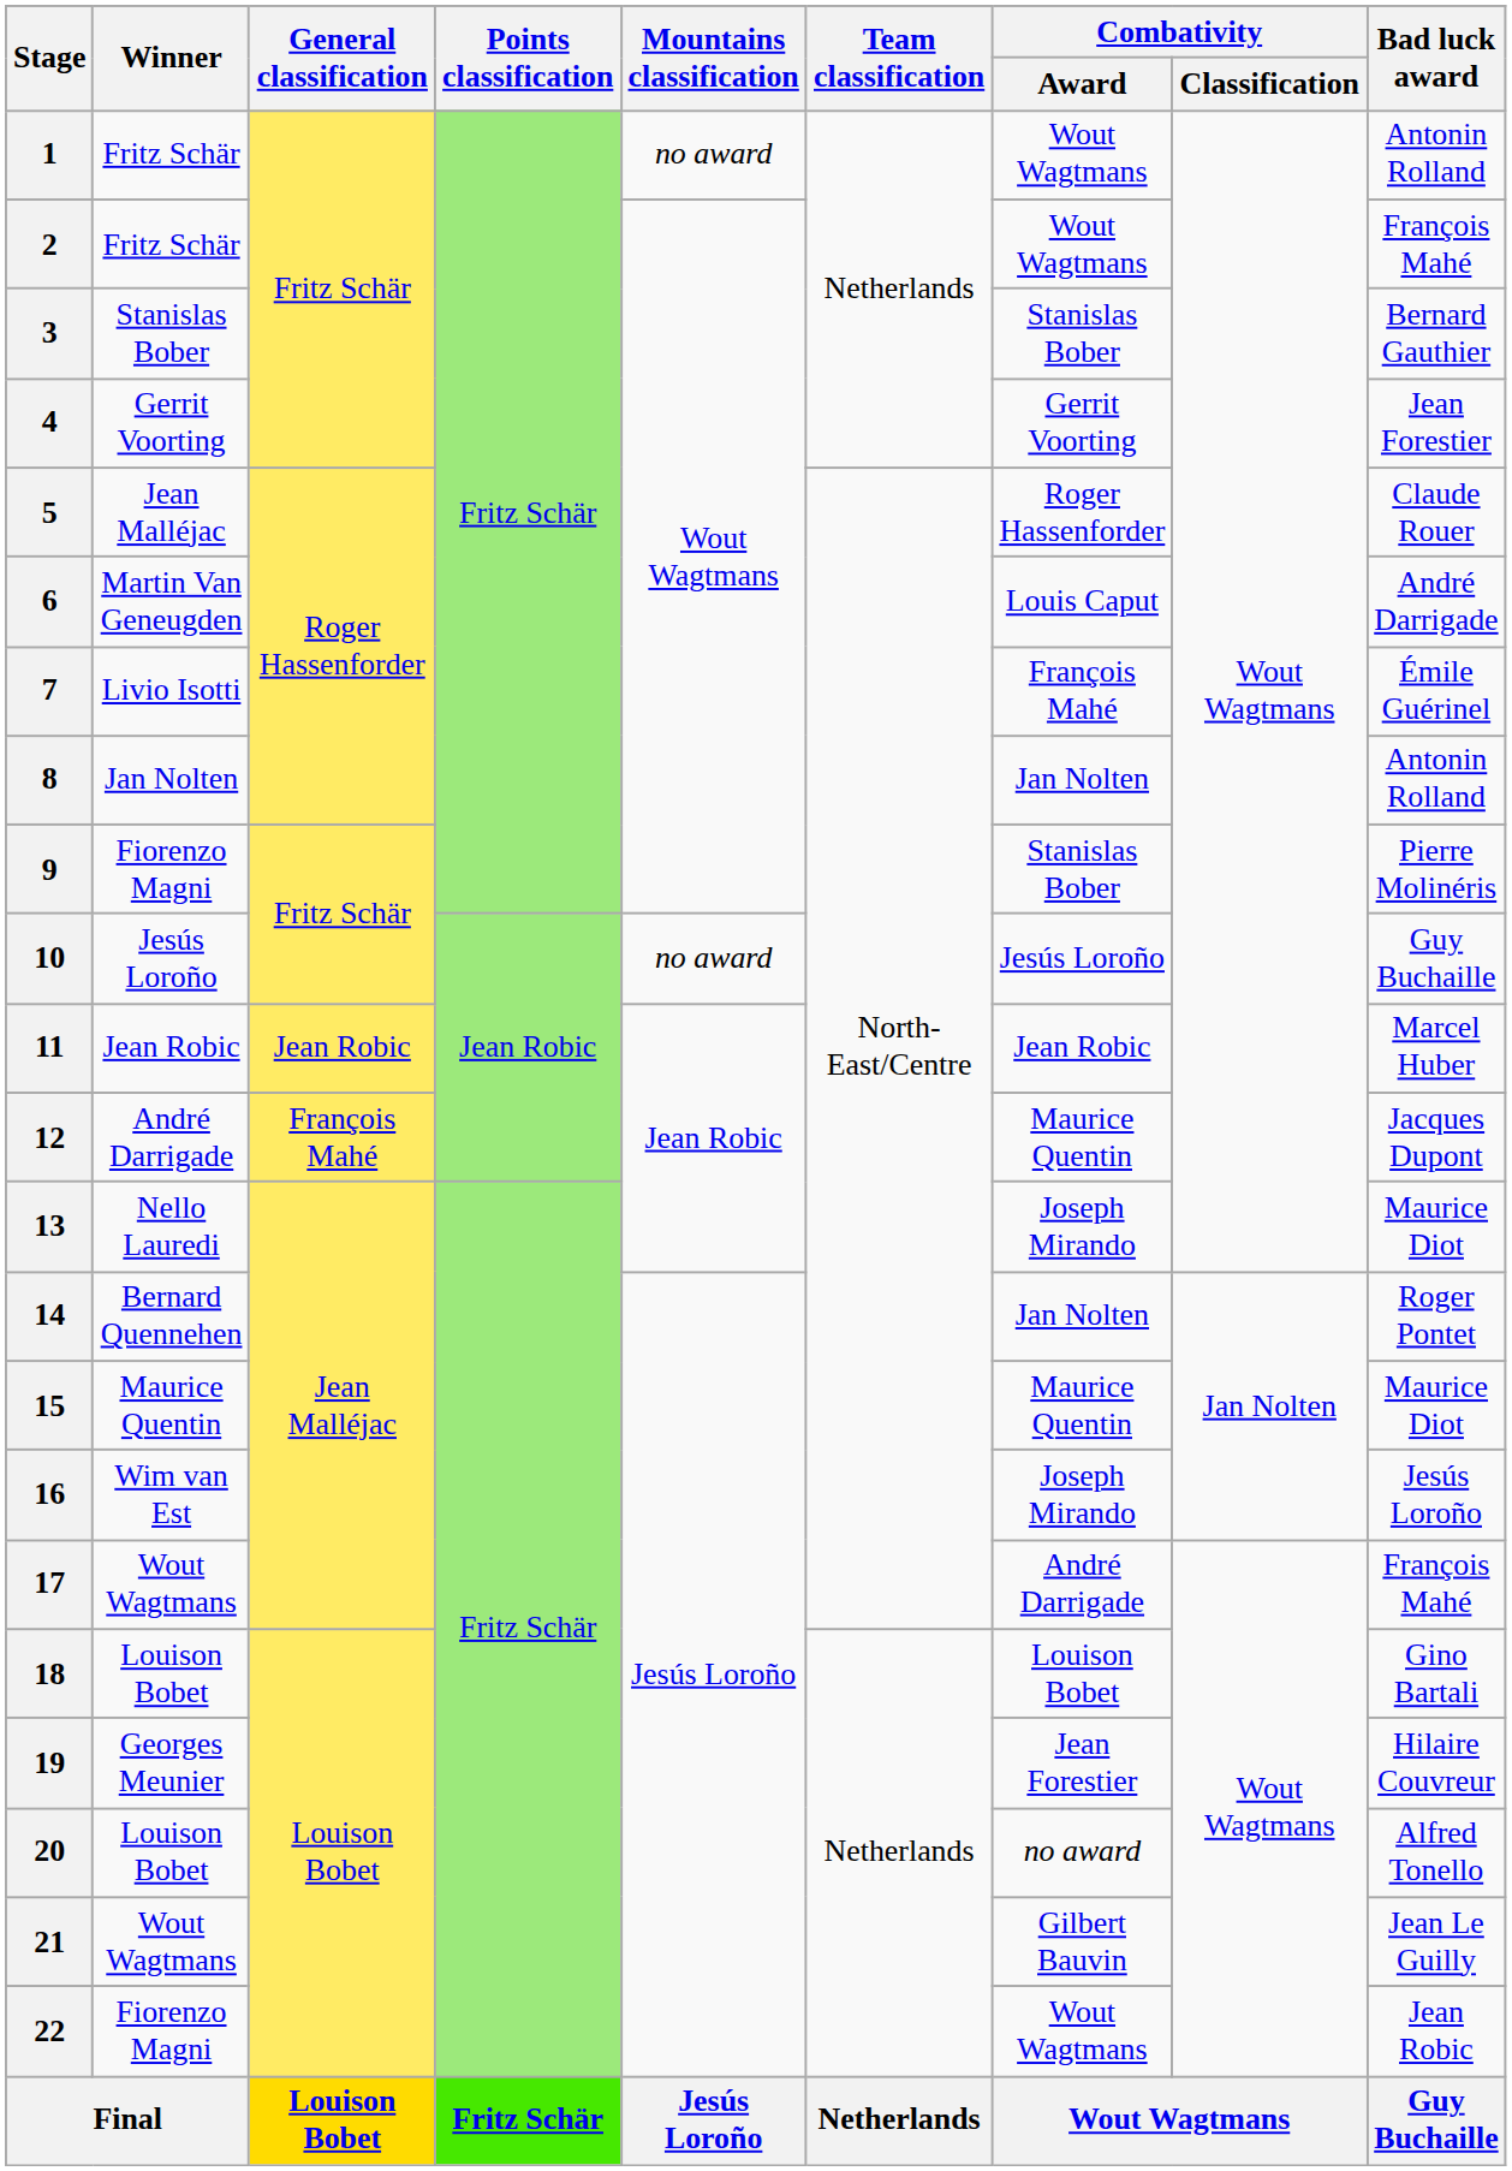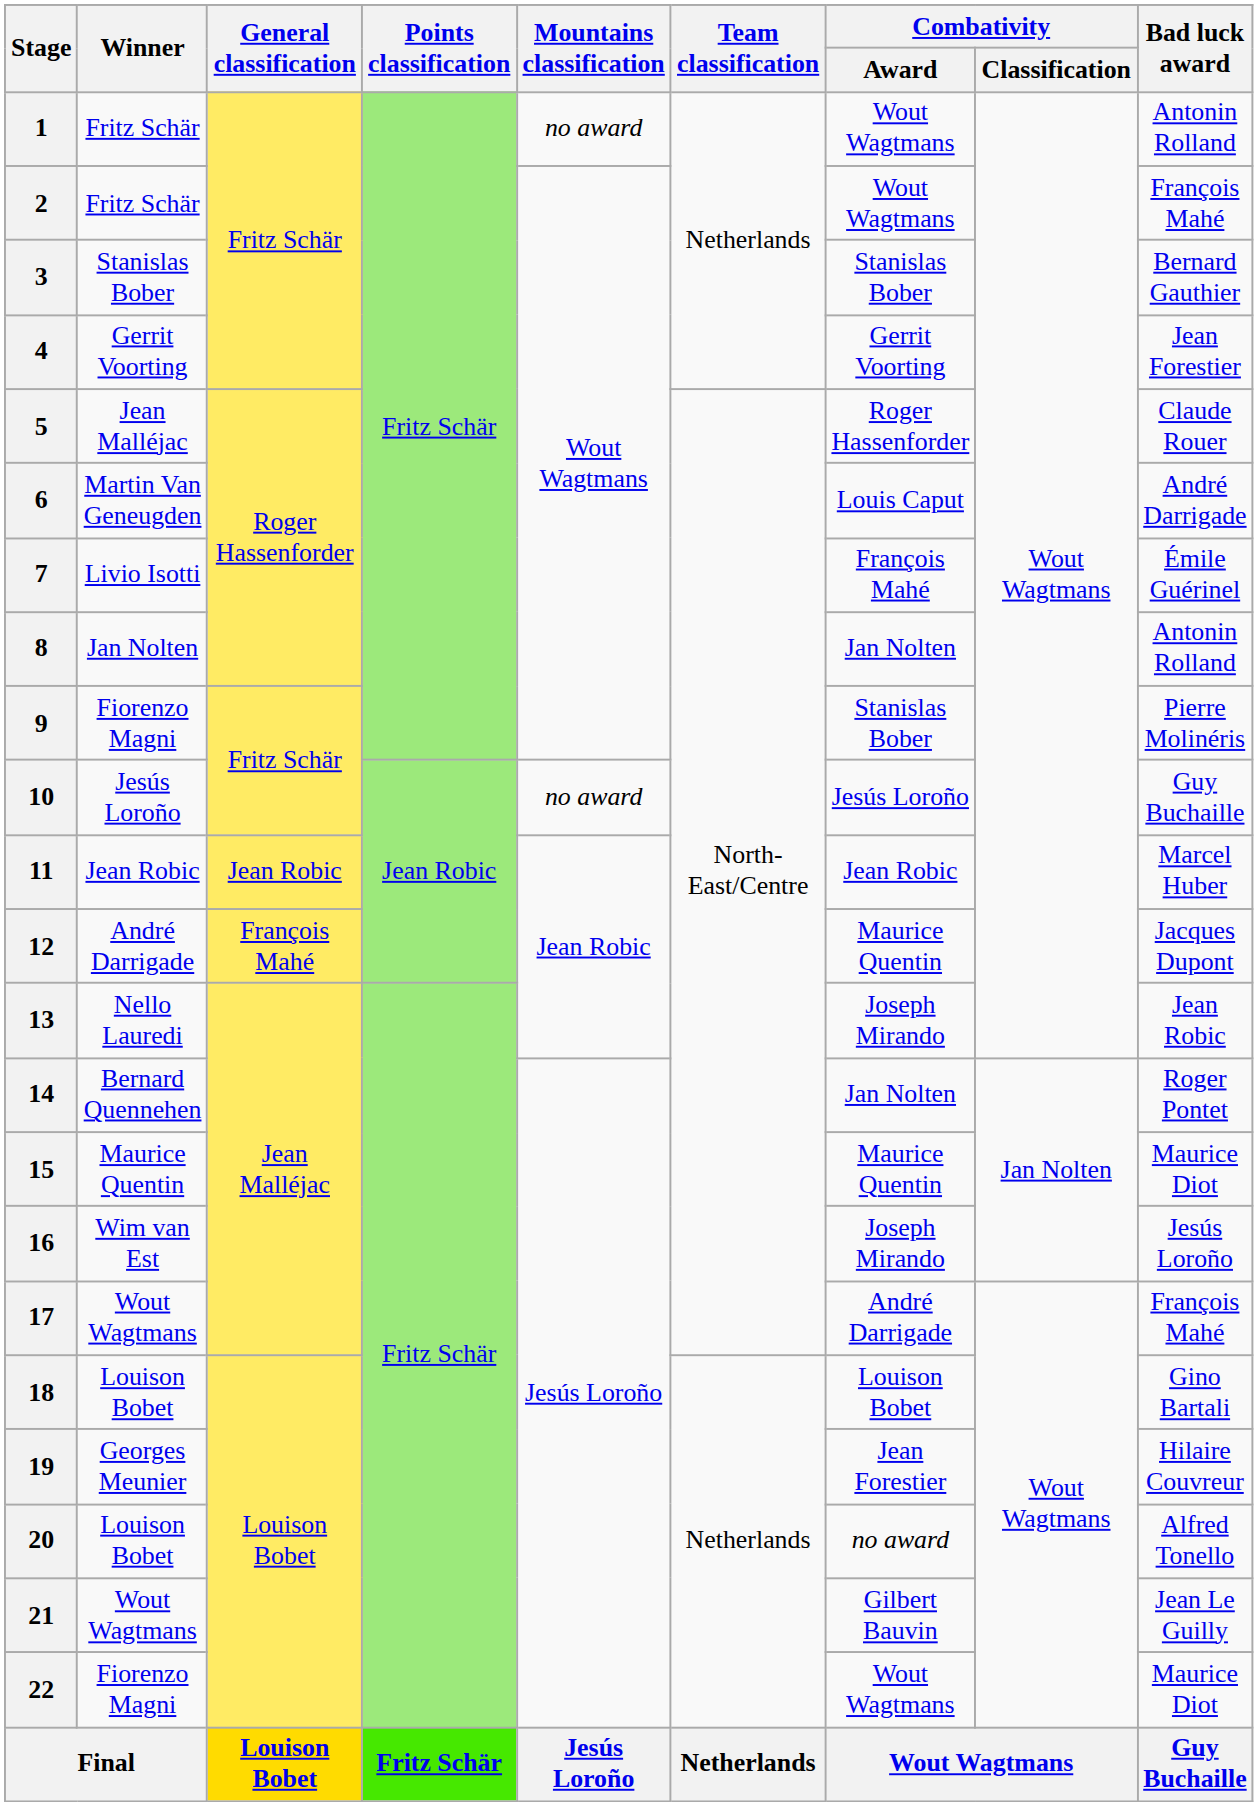 <table class="wikitable" style="text-align:center; font-size:smaller; clear:both;">
 <tr>
 <th scope="col" style="width:1%;" rowspan="2">Stage</th>
 <th scope="col" style="width:12%;" rowspan="2">Winner</th>
 <th scope="col" style="width:12%;" rowspan="2"><a href='#'>General classification</a><br></th>
 <th scope="col" style="width:12%;" rowspan="2"><a href='#'>Points classification</a><br></th>
 <th scope="col" style="width:12%;" rowspan="2"><a href='#'>Mountains classification</a></th>
 <th scope="col" style="width:12%;" rowspan="2"><a href='#'>Team classification</a></th>
 <th scope="col" style="width:24%;" colspan="2"><a href='#'>Combativity</a></th>
 <th scope="col" style="width:12%;" rowspan="2">Bad luck award</th>
 </tr>
 <tr>
 <th scope="col" style="width:12%;">Award</th>
 <th scope="col" style="width:12%;">Classification</th>
 </tr>
 <tr>
 <th scope="row">1</th>
 <td><a href='#'>Fritz Schär</a></td>
 <td style="background:#FFEB64;" rowspan="4"><a href='#'>Fritz Schär</a></td>
 <td style="background:#9CE97B;" rowspan="9"><a href='#'>Fritz Schär</a></td>
 <td><em>no award</em></td>
 <td rowspan="4">Netherlands</td>
 <td><a href='#'>Wout Wagtmans</a></td>
 <td rowspan="13"><a href='#'>Wout Wagtmans</a></td>
 <td><a href='#'>Antonin Rolland</a></td>
 </tr>
 <tr>
 <th scope="row">2</th>
 <td><a href='#'>Fritz Schär</a></td>
 <td rowspan="8"><a href='#'>Wout Wagtmans</a></td>
 <td><a href='#'>Wout Wagtmans</a></td>
 <td><a href='#'>François Mahé</a></td>
 </tr>
 <tr>
 <th scope="row">3</th>
 <td><a href='#'>Stanislas Bober</a></td>
 <td><a href='#'>Stanislas Bober</a></td>
 <td><a href='#'>Bernard Gauthier</a></td>
 </tr>
 <tr>
 <th scope="row">4</th>
 <td><a href='#'>Gerrit Voorting</a></td>
 <td><a href='#'>Gerrit Voorting</a></td>
 <td><a href='#'>Jean Forestier</a></td>
 </tr>
 <tr>
 <th scope="row">5</th>
 <td><a href='#'>Jean Malléjac</a></td>
 <td style="background:#FFEB64;" rowspan="4"><a href='#'>Roger Hassenforder</a></td>
 <td rowspan="13">North-East/Centre</td>
 <td><a href='#'>Roger Hassenforder</a></td>
 <td><a href='#'>Claude Rouer</a></td>
 </tr>
 <tr>
 <th scope="row">6</th>
 <td><a href='#'>Martin Van Geneugden</a></td>
 <td><a href='#'>Louis Caput</a></td>
 <td><a href='#'>André Darrigade</a></td>
 </tr>
 <tr>
 <th scope="row">7</th>
 <td><a href='#'>Livio Isotti</a></td>
 <td><a href='#'>François Mahé</a></td>
 <td><a href='#'>Émile Guérinel</a></td>
 </tr>
 <tr>
 <th scope="row">8</th>
 <td><a href='#'>Jan Nolten</a></td>
 <td><a href='#'>Jan Nolten</a></td>
 <td><a href='#'>Antonin Rolland</a></td>
 </tr>
 <tr>
 <th scope="row">9</th>
 <td><a href='#'>Fiorenzo Magni</a></td>
 <td style="background:#FFEB64;" rowspan="2"><a href='#'>Fritz Schär</a></td>
 <td><a href='#'>Stanislas Bober</a></td>
 <td><a href='#'>Pierre Molinéris</a></td>
 </tr>
 <tr>
 <th scope="row">10</th>
 <td><a href='#'>Jesús Loroño</a></td>
 <td style="background:#9CE97B;" rowspan="3"><a href='#'>Jean Robic</a></td>
 <td><em>no award</em></td>
 <td><a href='#'>Jesús Loroño</a></td>
 <td><a href='#'>Guy Buchaille</a></td>
 </tr>
 <tr>
 <th scope="row">11</th>
 <td><a href='#'>Jean Robic</a></td>
 <td style="background:#FFEB64;"><a href='#'>Jean Robic</a></td>
 <td rowspan="3"><a href='#'>Jean Robic</a></td>
 <td><a href='#'>Jean Robic</a></td>
 <td><a href='#'>Marcel Huber</a></td>
 </tr>
 <tr>
 <th scope="row">12</th>
 <td><a href='#'>André Darrigade</a></td>
 <td style="background:#FFEB64;"><a href='#'>François Mahé</a></td>
 <td><a href='#'>Maurice Quentin</a></td>
 <td><a href='#'>Jacques Dupont</a></td>
 </tr>
 <tr>
 <th scope="row">13</th>
 <td><a href='#'>Nello Lauredi</a></td>
 <td style="background:#FFEB64;" rowspan="5"><a href='#'>Jean Malléjac</a></td>
 <td style="background:#9CE97B;" rowspan="10"><a href='#'>Fritz Schär</a></td>
 <td><a href='#'>Joseph Mirando</a></td>
-<td><a href='#'>Maurice Diot</a></td>
+<td><a href='#'>Jean Robic</a></td>
 </tr>
 <tr>
 <th scope="row">14</th>
 <td><a href='#'>Bernard Quennehen</a></td>
 <td rowspan="9"><a href='#'>Jesús Loroño</a></td>
 <td><a href='#'>Jan Nolten</a></td>
 <td rowspan="3"><a href='#'>Jan Nolten</a></td>
 <td><a href='#'>Roger Pontet</a></td>
 </tr>
 <tr>
 <th scope="row">15</th>
 <td><a href='#'>Maurice Quentin</a></td>
 <td><a href='#'>Maurice Quentin</a></td>
 <td><a href='#'>Maurice Diot</a></td>
 </tr>
 <tr>
 <th scope="row">16</th>
 <td><a href='#'>Wim van Est</a></td>
 <td><a href='#'>Joseph Mirando</a></td>
 <td><a href='#'>Jesús Loroño</a></td>
 </tr>
 <tr>
 <th scope="row">17</th>
 <td><a href='#'>Wout Wagtmans</a></td>
 <td><a href='#'>André Darrigade</a></td>
 <td rowspan="6"><a href='#'>Wout Wagtmans</a></td>
 <td><a href='#'>François Mahé</a></td>
 </tr>
 <tr>
 <th scope="row">18</th>
 <td><a href='#'>Louison Bobet</a></td>
 <td style="background:#FFEB64;" rowspan="5"><a href='#'>Louison Bobet</a></td>
 <td rowspan="5">Netherlands</td>
 <td><a href='#'>Louison Bobet</a></td>
 <td><a href='#'>Gino Bartali</a></td>
 </tr>
 <tr>
 <th scope="row">19</th>
 <td><a href='#'>Georges Meunier</a></td>
 <td><a href='#'>Jean Forestier</a></td>
 <td><a href='#'>Hilaire Couvreur</a></td>
 </tr>
 <tr>
 <th scope="row">20</th>
 <td><a href='#'>Louison Bobet</a></td>
 <td><em>no award</em></td>
 <td><a href='#'>Alfred Tonello</a></td>
 </tr>
 <tr>
 <th scope="row">21</th>
 <td><a href='#'>Wout Wagtmans</a></td>
 <td><a href='#'>Gilbert Bauvin</a></td>
 <td><a href='#'>Jean Le Guilly</a></td>
 </tr>
 <tr>
 <th scope="row">22</th>
 <td><a href='#'>Fiorenzo Magni</a></td>
 <td><a href='#'>Wout Wagtmans</a></td>
-<td><a href='#'>Jean Robic</a></td>
+<td><a href='#'>Maurice Diot</a></td>
 </tr>
 <tr>
 <th colspan="2">Final</th>
 <th style="background:#FFDB00;"><a href='#'>Louison Bobet</a></th>
 <th style="background:#46E800;"><a href='#'>Fritz Schär</a></th>
 <th><a href='#'>Jesús Loroño</a></th>
 <th>Netherlands</th>
 <th colspan="2"><a href='#'>Wout Wagtmans</a></th>
 <th><a href='#'>Guy Buchaille</a></th>
 </tr>
 </table>
